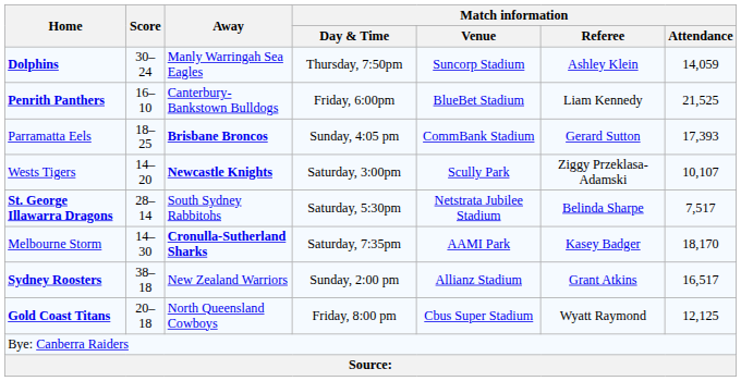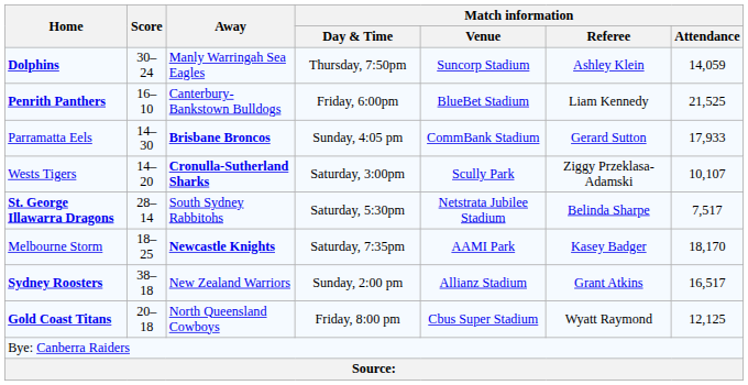 <table class="wikitable" style="border-collapse:collapse; text-align:center; width:100%;">
 <tr style="text-align:center; background:#f5faff;"  style="background:#c1d8ff;">
 <th rowspan="2">Home</th>
 <th rowspan="2">Score</th>
 <th rowspan="2">Away</th>
 <th colspan="4">Match information</th>
 </tr>
 <tr>
 <th width="17%">Day & Time</th>
 <th width="17%">Venue</th>
 <th width="17%">Referee</th>
 <th width="5%">Attendance</th>
 </tr>
 <tr style="text-align:center; background:#f5faff;">
 <td align="left"><strong> <a href='#'>Dolphins</a></strong></td>
 <td>30–24</td>
 <td align="left"> <a href='#'>Manly Warringah Sea Eagles</a></td>
 <td>Thursday, 7:50pm</td>
 <td><a href='#'>Suncorp Stadium</a></td>
 <td><a href='#'>Ashley Klein</a></td>
 <td>14,059</td>
 </tr>
 <tr style="text-align:center; background:#f5faff;">
 <td align="left"><strong> <a href='#'>Penrith Panthers</a></strong></td>
 <td>16–10</td>
 <td align="left"> <a href='#'>Canterbury-Bankstown Bulldogs</a></td>
 <td>Friday, 6:00pm</td>
 <td><a href='#'>BlueBet Stadium</a></td>
 <td>Liam Kennedy</td>
 <td>21,525</td>
 </tr>
 <tr style="text-align:center; background:#f5faff;">
 <td align="left"> <a href='#'>Parramatta Eels</a></td>
-<td>18–25</td>
+<td>14–30</td>
 <td align="left"><strong> <a href='#'>Brisbane Broncos</a></strong></td>
 <td>Sunday, 4:05 pm</td>
 <td><a href='#'>CommBank Stadium</a></td>
 <td><a href='#'>Gerard Sutton</a></td>
-<td>17,393</td>
+<td>17,933</td>
 </tr>
 <tr style="text-align:center; background:#f5faff;">
 <td align="left"> <a href='#'>Wests Tigers</a></td>
 <td>14–20</td>
-<td align="left"><strong> <a href='#'>Newcastle Knights</a></strong></td>
+<td align="left"><strong> <a href='#'>Cronulla-Sutherland Sharks</a></strong></td>
 <td>Saturday, 3:00pm</td>
 <td><a href='#'>Scully Park</a></td>
 <td>Ziggy Przeklasa-Adamski</td>
 <td>10,107</td>
 </tr>
 <tr style="text-align:center; background:#f5faff;">
 <td align="left"><strong> <a href='#'>St. George Illawarra Dragons</a></strong></td>
 <td>28–14</td>
 <td align="left"> <a href='#'>South Sydney Rabbitohs</a></td>
 <td>Saturday, 5:30pm</td>
 <td><a href='#'>Netstrata Jubilee Stadium</a></td>
 <td><a href='#'>Belinda Sharpe</a></td>
 <td>7,517</td>
 </tr>
 <tr style="text-align:center; background:#f5faff;">
 <td align="left"> <a href='#'>Melbourne Storm</a></td>
-<td>14–30</td>
-<td align="left"><strong> <a href='#'>Cronulla-Sutherland Sharks</a></strong></td>
+<td>18–25</td>
+<td align="left"><strong> <a href='#'>Newcastle Knights</a></strong></td>
 <td>Saturday, 7:35pm</td>
 <td><a href='#'>AAMI Park</a></td>
 <td><a href='#'>Kasey Badger</a></td>
 <td>18,170</td>
 </tr>
 <tr style="text-align:center; background:#f5faff;">
 <td align="left"><strong> <a href='#'>Sydney Roosters</a></strong></td>
 <td>38–18</td>
 <td align="left"> <a href='#'>New Zealand Warriors</a></td>
 <td>Sunday, 2:00 pm</td>
 <td><a href='#'>Allianz Stadium</a></td>
 <td><a href='#'>Grant Atkins</a></td>
 <td>16,517</td>
 </tr>
 <tr style="text-align:center; background:#f5faff;">
 <td align="left"><strong> <a href='#'>Gold Coast Titans</a></strong></td>
 <td>20–18</td>
 <td align="left"> <a href='#'>North Queensland Cowboys</a></td>
 <td>Friday, 8:00 pm</td>
 <td><a href='#'>Cbus Super Stadium</a></td>
 <td>Wyatt Raymond</td>
 <td>12,125</td>
 </tr>
 <tr style="text-align:center; background:#f5faff;">
 <td colspan="7" align="left">Bye:  <a href='#'>Canberra Raiders</a></td>
 </tr>
 <tr>
 <th colspan="7" align="left">Source:</th>
 </tr>
 </table>
